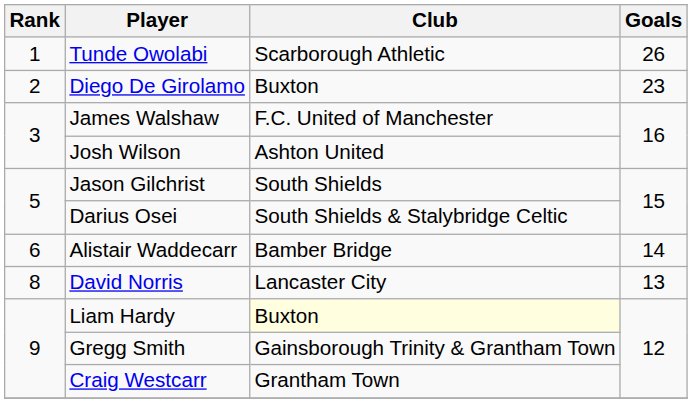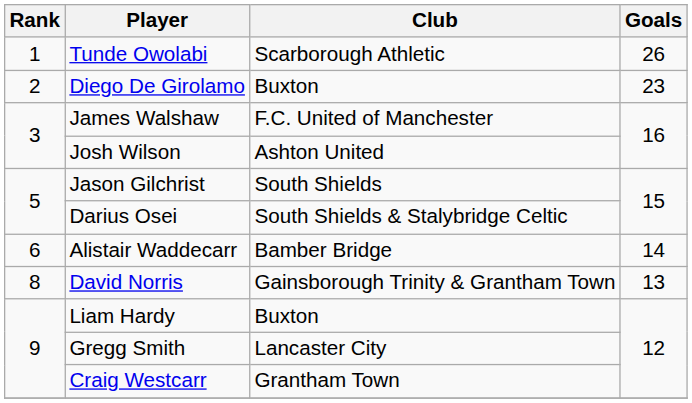 <table class="wikitable" style="text-align:center">
 <tr>
 <th>Rank</th>
 <th>Player</th>
 <th>Club</th>
 <th>Goals</th>
 </tr>
 <tr>
 <td rowspan="1">1</td>
 <td align="left"> <a href='#'>Tunde Owolabi</a></td>
 <td align="left">Scarborough Athletic</td>
 <td rowspan="1">26</td>
 </tr>
 <tr>
 <td rowspan="1">2</td>
 <td align="left"> <a href='#'>Diego De Girolamo</a></td>
 <td align="left">Buxton</td>
 <td rowspan="1">23</td>
 </tr>
 <tr>
 <td rowspan="2">3</td>
 <td align="left"> James Walshaw</td>
 <td align="left">F.C. United of Manchester</td>
 <td rowspan="2">16</td>
 </tr>
 <tr>
 <td align="left"> Josh Wilson</td>
 <td align="left">Ashton United</td>
 </tr>
 <tr>
 <td rowspan="2">5</td>
 <td align="left"> Jason Gilchrist</td>
 <td align="left">South Shields</td>
 <td rowspan="2">15</td>
 </tr>
 <tr>
 <td align="left"> Darius Osei</td>
 <td align="left">South Shields & Stalybridge Celtic</td>
 </tr>
 <tr>
 <td rowspan="1">6</td>
 <td align="left"> Alistair Waddecarr</td>
 <td align="left">Bamber Bridge</td>
 <td rowspan="1">14</td>
 </tr>
 <tr>
 <td rowspan="1">8</td>
 <td align="left"> <a href='#'>David Norris</a></td>
-<td align="left">Lancaster City</td>
+<td align="left">Gainsborough Trinity & Grantham Town</td>
 <td rowspan="1">13</td>
 </tr>
 <tr>
 <td rowspan="3">9</td>
 <td align="left"> Liam Hardy</td>
-<td align="left" style="background: lightyellow;">Buxton</td>
+<td align="left">Buxton</td>
 <td rowspan="3">12</td>
 </tr>
 <tr>
 <td align="left"> Gregg Smith</td>
-<td align="left">Gainsborough Trinity & Grantham Town</td>
+<td align="left">Lancaster City</td>
 </tr>
 <tr>
 <td align="left"> <a href='#'>Craig Westcarr</a></td>
 <td align="left">Grantham Town</td>
 </tr>
 <tr>
 </tr>
 </table>
